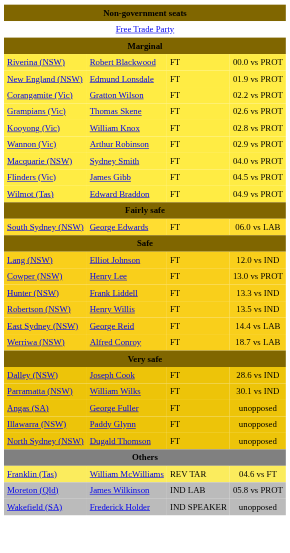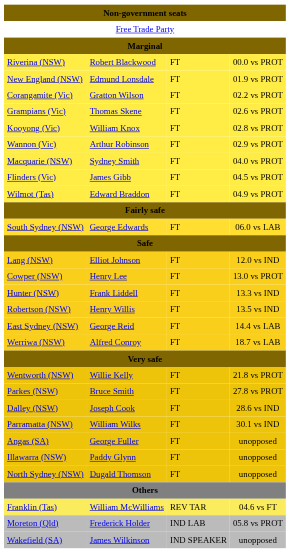 <table class="toccolours" align="left" cellpadding="5" cellspacing="0" style="margin-right: .5em; margin-top: .4em;font-size: 90%;">
 <tr>
 <td COLSPAN=4 align="center" bgcolor="806600"><span><strong>Non-government seats</strong></span></td>
 </tr>
 <tr>
 <td style="background-color:white" colspan=4 align="center"><a href='#'>Free Trade Party</a></td>
 </tr>
 <tr>
 <td COLSPAN=4 align="center" bgcolor="806600"><span><strong>Marginal</strong></span></td>
 </tr>
 <tr>
 <td align="left" bgcolor="ffec44"><a href='#'>Riverina (NSW)</a></td>
 <td align="left" bgcolor="ffec44"><a href='#'>Robert Blackwood</a></td>
 <td align="left" bgcolor="ffec44">FT</td>
 <td align="center" bgcolor="ffec44">00.0 vs PROT</td>
 </tr>
 <tr>
 <td align="left" bgcolor="ffec44"><a href='#'>New England (NSW)</a></td>
 <td align="left" bgcolor="ffec44"><a href='#'>Edmund Lonsdale</a></td>
 <td align="left" bgcolor="ffec44">FT</td>
 <td align="center" bgcolor="ffec44">01.9 vs PROT</td>
 </tr>
 <tr>
 <td align="left" bgcolor="ffec44"><a href='#'>Corangamite (Vic)</a></td>
 <td align="left" bgcolor="ffec44"><a href='#'>Gratton Wilson</a></td>
 <td align="left" bgcolor="ffec44">FT</td>
 <td align="center" bgcolor="ffec44">02.2 vs PROT</td>
 </tr>
 <tr>
 <td align="left" bgcolor="ffec44"><a href='#'>Grampians (Vic)</a></td>
 <td align="left" bgcolor="ffec44"><a href='#'>Thomas Skene</a></td>
 <td align="left" bgcolor="ffec44">FT</td>
 <td align="center" bgcolor="ffec44">02.6 vs PROT</td>
 </tr>
 <tr>
 <td align="left" bgcolor="ffec44"><a href='#'>Kooyong (Vic)</a></td>
 <td align="left" bgcolor="ffec44"><a href='#'>William Knox</a></td>
 <td align="left" bgcolor="ffec44">FT</td>
 <td align="center" bgcolor="ffec44">02.8 vs PROT</td>
 </tr>
 <tr>
 <td align="left" bgcolor="ffec44"><a href='#'>Wannon (Vic)</a></td>
 <td align="left" bgcolor="ffec44"><a href='#'>Arthur Robinson</a></td>
 <td align="left" bgcolor="ffec44">FT</td>
 <td align="center" bgcolor="ffec44">02.9 vs PROT</td>
 </tr>
 <tr>
 <td align="left" bgcolor="ffec44"><a href='#'>Macquarie (NSW)</a></td>
 <td align="left" bgcolor="ffec44"><a href='#'>Sydney Smith</a></td>
 <td align="left" bgcolor="ffec44">FT</td>
 <td align="center" bgcolor="ffec44">04.0 vs PROT</td>
 </tr>
 <tr>
 <td align="left" bgcolor="ffec44"><a href='#'>Flinders (Vic)</a></td>
 <td align="left" bgcolor="ffec44"><a href='#'>James Gibb</a></td>
 <td align="left" bgcolor="ffec44">FT</td>
 <td align="center" bgcolor="ffec44">04.5 vs PROT</td>
 </tr>
 <tr>
 <td align="left" bgcolor="ffec44"><a href='#'>Wilmot (Tas)</a></td>
 <td align="left" bgcolor="ffec44"><a href='#'>Edward Braddon</a></td>
 <td align="left" bgcolor="ffec44">FT</td>
 <td align="center" bgcolor="ffec44">04.9 vs PROT</td>
 </tr>
 <tr>
 <td COLSPAN=4 align="center" bgcolor="806600"><span><strong>Fairly safe</strong></span></td>
 </tr>
 <tr>
 <td align="left" bgcolor="ffdd31"><a href='#'>South Sydney (NSW)</a></td>
 <td align="left" bgcolor="ffdd31"><a href='#'>George Edwards</a></td>
 <td align="left" bgcolor="ffdd31">FT</td>
 <td align="center" bgcolor="ffdd31">06.0 vs LAB</td>
 </tr>
 <tr>
 <td COLSPAN=4 align="center" bgcolor="806600"><span><strong>Safe</strong></span></td>
 </tr>
 <tr>
 <td align="left" bgcolor="f9cf1b"><a href='#'>Lang (NSW)</a></td>
 <td align="left" bgcolor="f9cf1b"><a href='#'>Elliot Johnson</a></td>
 <td align="left" bgcolor="f9cf1b">FT</td>
 <td align="center" bgcolor="f9cf1b">12.0 vs IND</td>
 </tr>
 <tr>
 <td align="left" bgcolor="f9cf1b"><a href='#'>Cowper (NSW)</a></td>
 <td align="left" bgcolor="f9cf1b"><a href='#'>Henry Lee</a></td>
 <td align="left" bgcolor="f9cf1b">FT</td>
 <td align="center" bgcolor="f9cf1b">13.0 vs PROT</td>
 </tr>
 <tr>
 <td align="left" bgcolor="f9cf1b"><a href='#'>Hunter (NSW)</a></td>
 <td align="left" bgcolor="f9cf1b"><a href='#'>Frank Liddell</a></td>
 <td align="left" bgcolor="f9cf1b">FT</td>
 <td align="center" bgcolor="f9cf1b">13.3 vs IND</td>
 </tr>
 <tr>
 <td align="left" bgcolor="f9cf1b"><a href='#'>Robertson (NSW)</a></td>
 <td align="left" bgcolor="f9cf1b"><a href='#'>Henry Willis</a></td>
 <td align="left" bgcolor="f9cf1b">FT</td>
 <td align="center" bgcolor="f9cf1b">13.5 vs IND</td>
 </tr>
 <tr>
 <td align="left" bgcolor="f9cf1b"><a href='#'>East Sydney (NSW)</a></td>
 <td align="left" bgcolor="f9cf1b"><a href='#'>George Reid</a></td>
 <td align="left" bgcolor="f9cf1b">FT</td>
 <td align="center" bgcolor="f9cf1b">14.4 vs LAB</td>
 </tr>
 <tr>
 <td align="left" bgcolor="f9cf1b"><a href='#'>Werriwa (NSW)</a></td>
 <td align="left" bgcolor="f9cf1b"><a href='#'>Alfred Conroy</a></td>
 <td align="left" bgcolor="f9cf1b">FT</td>
 <td align="center" bgcolor="f9cf1b">18.7 vs LAB</td>
 </tr>
 <tr>
 <td COLSPAN=4 align="center" bgcolor="806600"><span><strong>Very safe</strong></span></td>
 </tr>
 <tr>
+<td align="left" bgcolor="edc409"><a href='#'>Wentworth (NSW)</a></td>
+<td align="left" bgcolor="edc409"><a href='#'>Willie Kelly</a></td>
+<td align="left" bgcolor="edc409">FT</td>
+<td align="center" bgcolor="edc409">21.8 vs PROT</td>
+</tr>
+<tr>
+<td align="left" bgcolor="edc409"><a href='#'>Parkes (NSW)</a></td>
+<td align="left" bgcolor="edc409"><a href='#'>Bruce Smith</a></td>
+<td align="left" bgcolor="edc409">FT</td>
+<td align="center" bgcolor="edc409">27.8 vs PROT</td>
+</tr>
+<tr>
 <td align="left" bgcolor="edc409"><a href='#'>Dalley (NSW)</a></td>
 <td align="left" bgcolor="edc409"><a href='#'>Joseph Cook</a></td>
 <td align="left" bgcolor="edc409">FT</td>
 <td align="center" bgcolor="edc409">28.6 vs IND</td>
 </tr>
 <tr>
 <td align="left" bgcolor="edc409"><a href='#'>Parramatta (NSW)</a></td>
 <td align="left" bgcolor="edc409"><a href='#'>William Wilks</a></td>
 <td align="left" bgcolor="edc409">FT</td>
 <td align="center" bgcolor="edc409">30.1 vs IND</td>
 </tr>
 <tr>
 <td align="left" bgcolor="edc409"><a href='#'>Angas (SA)</a></td>
 <td align="left" bgcolor="edc409"><a href='#'>George Fuller</a></td>
 <td align="left" bgcolor="edc409">FT</td>
 <td align="center" bgcolor="edc409">unopposed</td>
 </tr>
 <tr>
 <td align="left" bgcolor="edc409"><a href='#'>Illawarra (NSW)</a></td>
 <td align="left" bgcolor="edc409"><a href='#'>Paddy Glynn</a></td>
 <td align="left" bgcolor="edc409">FT</td>
 <td align="center" bgcolor="edc409">unopposed</td>
 </tr>
 <tr>
 <td align="left" bgcolor="edc409"><a href='#'>North Sydney (NSW)</a></td>
 <td align="left" bgcolor="edc409"><a href='#'>Dugald Thomson</a></td>
 <td align="left" bgcolor="edc409">FT</td>
 <td align="center" bgcolor="edc409">unopposed</td>
 </tr>
 <tr>
 <td COLSPAN=4 align="center" bgcolor="gray"><span><strong>Others</strong></span></td>
 </tr>
 <tr>
 <td align="left" bgcolor="FBEC5D"><a href='#'>Franklin (Tas)</a></td>
 <td align="left" bgcolor="FBEC5D"><a href='#'>William McWilliams</a></td>
 <td align="left" bgcolor="FBEC5D">REV TAR</td>
 <td align="center" bgcolor="FBEC5D">04.6 vs FT</td>
 </tr>
 <tr>
 <td align="left" bgcolor="BBBBBB"><a href='#'>Moreton (Qld)</a></td>
-<td align="left" bgcolor="BBBBBB"><a href='#'>James Wilkinson</a></td>
+<td align="left" bgcolor="BBBBBB"><a href='#'>Frederick Holder</a></td>
 <td align="left" bgcolor="BBBBBB">IND LAB</td>
 <td align="center" bgcolor="BBBBBB">05.8 vs PROT</td>
 </tr>
 <tr>
 <td align="left" bgcolor="BBBBBB"><a href='#'>Wakefield (SA)</a></td>
-<td align="left" bgcolor="BBBBBB"><a href='#'>Frederick Holder</a></td>
+<td align="left" bgcolor="BBBBBB"><a href='#'>James Wilkinson</a></td>
 <td align="left" bgcolor="BBBBBB">IND SPEAKER</td>
 <td align="center" bgcolor="BBBBBB">unopposed</td>
 </tr>
 </table>
